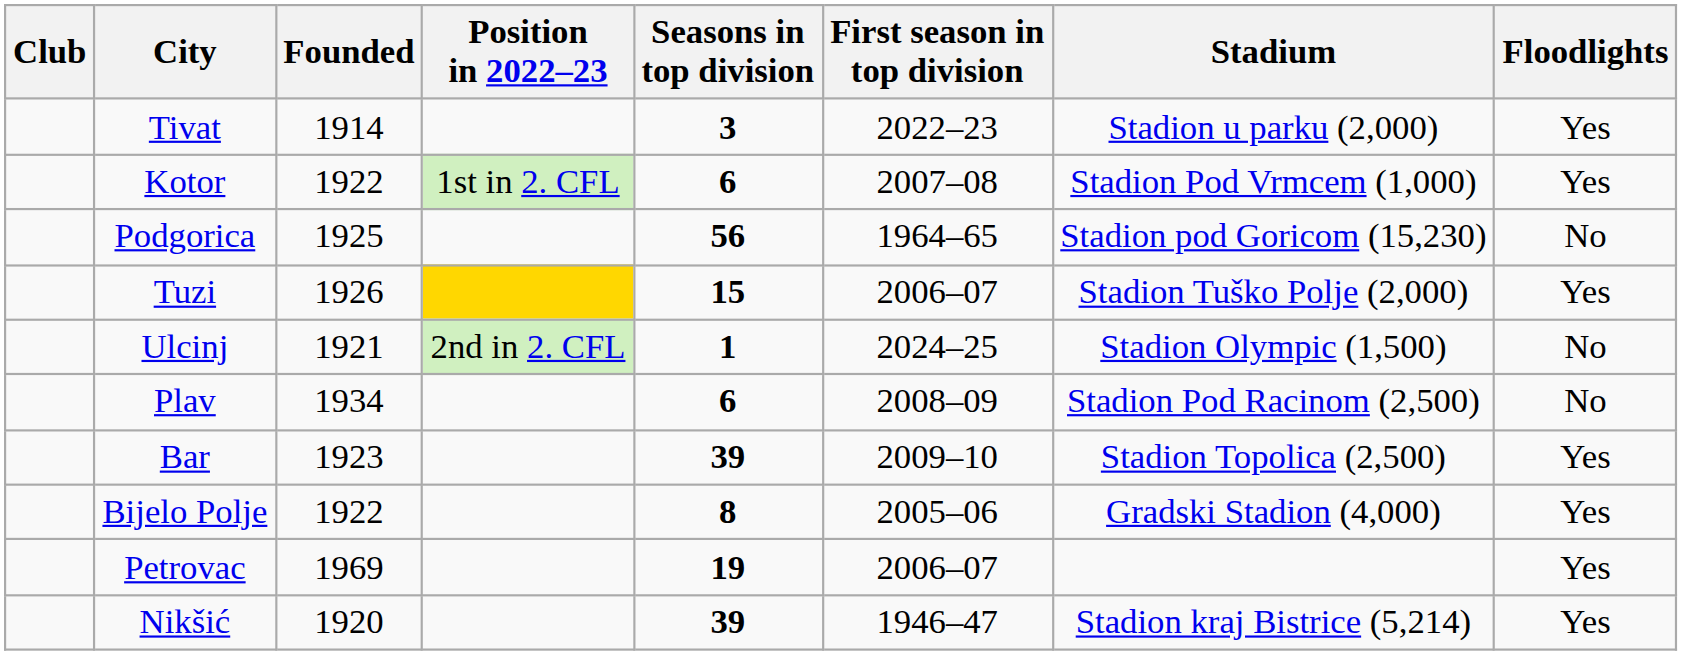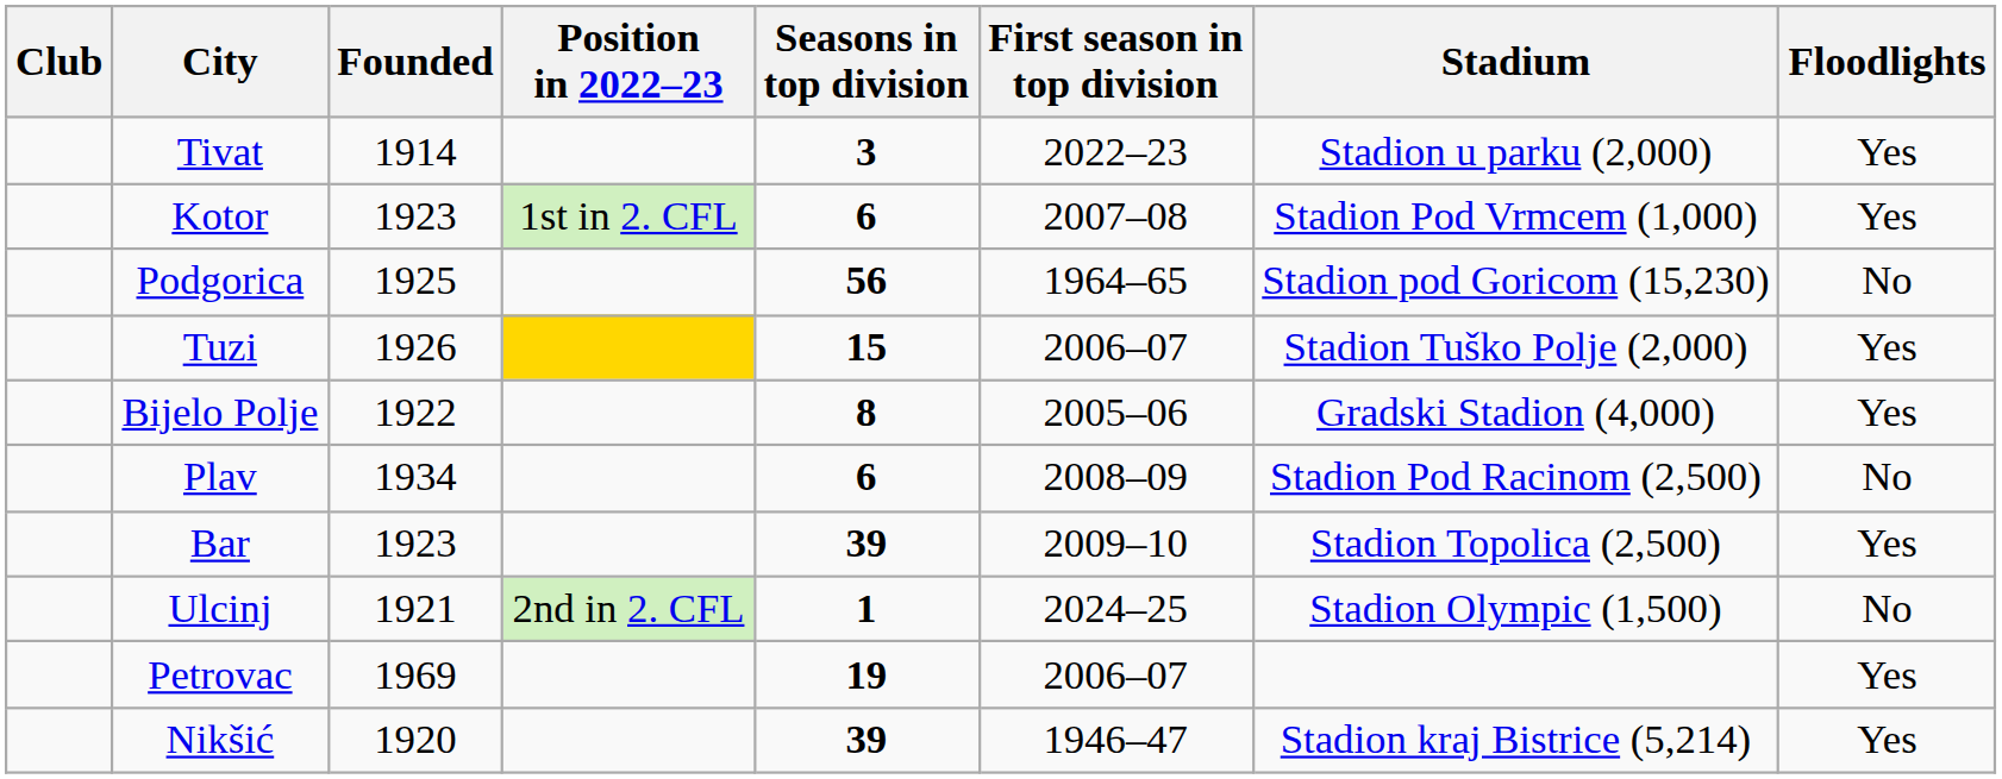 <table class="wikitable sortable" style="text-align:center">
 <tr>
 <th>Club<br></th>
 <th>City</th>
 <th>Founded</th>
 <th>Position <br>in <a href='#'>2022–23</a></th>
 <th>Seasons in<br>top division</th>
 <th>First season in<br>top division</th>
 <th>Stadium</th>
 <th>Floodlights</th>
 </tr>
 <tr>
 <td style="text-align:left;"><strong></strong></td>
 <td><a href='#'>Tivat</a></td>
 <td>1914</td>
 <td></td>
 <td><strong>3</strong></td>
 <td>2022–23</td>
 <td><a href='#'>Stadion u parku</a> (2,000)</td>
 <td>Yes</td>
 </tr>
 <tr>
 <td style="text-align:left;"><strong></strong></td>
 <td><a href='#'>Kotor</a></td>
-<td>1922</td>
+<td>1923</td>
 <td bgcolor="#D0F0C0">1st in <a href='#'>2. CFL</a> </td>
 <td><strong>6</strong></td>
 <td>2007–08</td>
 <td><a href='#'>Stadion Pod Vrmcem</a> (1,000)</td>
 <td>Yes</td>
 </tr>
 <tr>
 <td style="text-align:left;"><strong></strong></td>
 <td><a href='#'>Podgorica</a></td>
 <td>1925</td>
 <td></td>
 <td><strong>56</strong></td>
 <td>1964–65</td>
 <td><a href='#'>Stadion pod Goricom</a> (15,230)</td>
 <td>No</td>
 </tr>
 <tr>
 <td style="text-align:left;"><strong></strong></td>
 <td><a href='#'>Tuzi</a></td>
 <td>1926</td>
 <td bgcolor="gold"></td>
 <td><strong>15</strong></td>
 <td>2006–07</td>
 <td><a href='#'>Stadion Tuško Polje</a> (2,000)</td>
 <td>Yes</td>
 </tr>
 <tr>
 <td style="text-align:left;"><strong></strong></td>
-<td><a href='#'>Ulcinj</a></td>
-<td>1921</td>
-<td bgcolor="#D0F0C0">2nd in <a href='#'>2. CFL</a> </td>
-<td><strong>1</strong></td>
-<td>2024–25</td>
-<td><a href='#'>Stadion Olympic</a> (1,500)</td>
-<td>No</td>
+<td><a href='#'>Bijelo Polje</a></td>
+<td>1922</td>
+<td></td>
+<td><strong>8</strong></td>
+<td>2005–06</td>
+<td><a href='#'>Gradski Stadion</a> (4,000)</td>
+<td>Yes</td>
 </tr>
 <tr>
 <td style="text-align:left;"><strong></strong></td>
 <td><a href='#'>Plav</a></td>
 <td>1934</td>
 <td></td>
 <td><strong>6</strong></td>
 <td>2008–09</td>
 <td><a href='#'>Stadion Pod Racinom</a> (2,500)</td>
 <td>No</td>
 </tr>
 <tr>
 <td style="text-align:left;"><strong></strong></td>
 <td><a href='#'>Bar</a></td>
 <td>1923</td>
 <td></td>
 <td><strong>39</strong></td>
 <td>2009–10</td>
 <td><a href='#'>Stadion Topolica</a> (2,500)</td>
 <td>Yes</td>
 </tr>
 <tr>
 <td style="text-align:left;"><strong></strong></td>
-<td><a href='#'>Bijelo Polje</a></td>
-<td>1922</td>
-<td></td>
-<td><strong>8</strong></td>
-<td>2005–06</td>
-<td><a href='#'>Gradski Stadion</a> (4,000)</td>
-<td>Yes</td>
+<td><a href='#'>Ulcinj</a></td>
+<td>1921</td>
+<td bgcolor="#D0F0C0">2nd in <a href='#'>2. CFL</a> </td>
+<td><strong>1</strong></td>
+<td>2024–25</td>
+<td><a href='#'>Stadion Olympic</a> (1,500)</td>
+<td>No</td>
 </tr>
 <tr>
 <td style="text-align:left;"><strong></strong></td>
 <td><a href='#'>Petrovac</a></td>
 <td>1969</td>
 <td></td>
 <td><strong>19</strong></td>
 <td>2006–07</td>
 <td></td>
 <td>Yes</td>
 </tr>
 <tr>
 <td style="text-align:left;"><strong></strong></td>
 <td><a href='#'>Nikšić</a></td>
 <td>1920</td>
 <td></td>
 <td><strong>39</strong></td>
 <td>1946–47</td>
 <td><a href='#'>Stadion kraj Bistrice</a> (5,214)</td>
 <td>Yes</td>
 </tr>
 </table>
